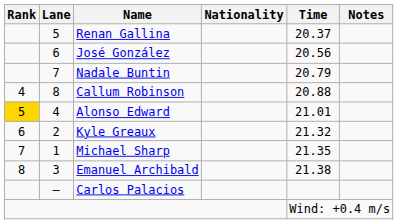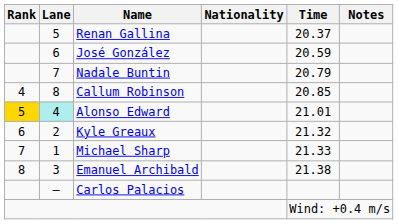 <table class="wikitable sortable" style="text-align:center">
 <tr>
 <th>Rank</th>
 <th>Lane</th>
 <th>Name</th>
 <th>Nationality</th>
 <th>Time</th>
 <th>Notes</th>
 </tr>
 <tr>
 <td></td>
 <td>5</td>
 <td align=left><a href='#'>Renan Gallina</a></td>
 <td align=left></td>
 <td>20.37</td>
 <td></td>
 </tr>
 <tr>
 <td></td>
 <td>6</td>
 <td align=left><a href='#'>José González</a></td>
 <td align=left></td>
-<td>20.56</td>
+<td>20.59</td>
 <td></td>
 </tr>
 <tr>
 <td></td>
 <td>7</td>
 <td align=left><a href='#'>Nadale Buntin</a></td>
 <td align=left></td>
 <td>20.79</td>
 <td></td>
 </tr>
 <tr>
 <td>4</td>
 <td>8</td>
 <td align=left><a href='#'>Callum Robinson</a></td>
 <td align=left></td>
-<td>20.88</td>
+<td>20.85</td>
 <td></td>
 </tr>
 <tr>
 <td style="background: gold;">5</td>
-<td>4</td>
+<td style="background: paleturquoise;">4</td>
 <td align=left><a href='#'>Alonso Edward</a></td>
 <td align=left></td>
 <td>21.01</td>
 <td></td>
 </tr>
 <tr>
 <td>6</td>
 <td>2</td>
 <td align=left><a href='#'>Kyle Greaux</a></td>
 <td align=left></td>
 <td>21.32</td>
 <td></td>
 </tr>
 <tr>
 <td>7</td>
 <td>1</td>
 <td align=left><a href='#'>Michael Sharp</a></td>
 <td align=left></td>
-<td>21.35</td>
+<td>21.33</td>
 <td></td>
 </tr>
 <tr>
 <td>8</td>
 <td>3</td>
 <td align=left><a href='#'>Emanuel Archibald</a></td>
 <td align=left></td>
 <td>21.38</td>
 <td></td>
 </tr>
 <tr>
 <td></td>
 <td>–</td>
 <td align=left><a href='#'>Carlos Palacios</a></td>
 <td align=left></td>
 <td></td>
 <td></td>
 </tr>
 <tr class="sortbottom">
 <td colspan="4"></td>
 <td colspan="2" style="text-align:left;">Wind: +0.4 m/s</td>
 </tr>
 </table>
